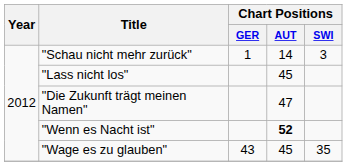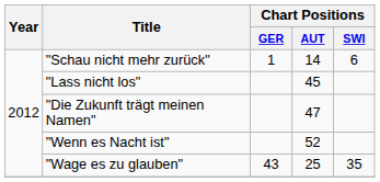 <table class="wikitable">
 <tr>
 <th style="width:20px;" rowspan="2"><strong>Year</strong></th>
 <th style="width:230px;" rowspan="2"><strong>Title</strong></th>
 <th colspan="3"><strong>Chart Positions</strong></th>
 </tr>
 <tr>
 <th style="width:40px;"><small><a href='#'>GER</a></small></th>
 <th style="width:40px;"><small><a href='#'>AUT</a></small></th>
 <th style="width:40px;"><small><a href='#'>SWI</a></small></th>
 </tr>
 <tr>
 <td rowspan="5">2012</td>
 <td>"Schau nicht mehr zurück"</td>
 <td style="text-align:center;">1</td>
 <td style="text-align:center;">14</td>
-<td style="text-align:center;">3</td>
+<td style="text-align:center;">6</td>
 </tr>
 <tr>
 <td>"Lass nicht los"</td>
 <td style="text-align:center;"></td>
 <td style="text-align:center;">45</td>
 <td style="text-align:center;"></td>
 </tr>
 <tr>
 <td>"Die Zukunft trägt meinen Namen"</td>
 <td style="text-align:center;"></td>
 <td style="text-align:center;">47</td>
 <td style="text-align:center;"></td>
 </tr>
 <tr>
 <td>"Wenn es Nacht ist"</td>
 <td style="text-align:center;"></td>
-<td style="text-align:center;"><strong>52</strong></td>
+<td style="text-align:center;">52</td>
 <td style="text-align:center;"></td>
 </tr>
 <tr>
 <td>"Wage es zu glauben"</td>
 <td style="text-align:center;">43</td>
-<td style="text-align:center;">45</td>
+<td style="text-align:center;">25</td>
 <td style="text-align:center;">35</td>
 </tr>
 <tr>
 </tr>
 </table>
